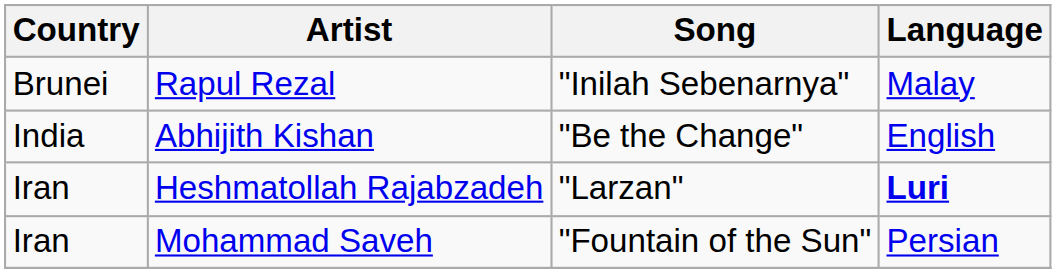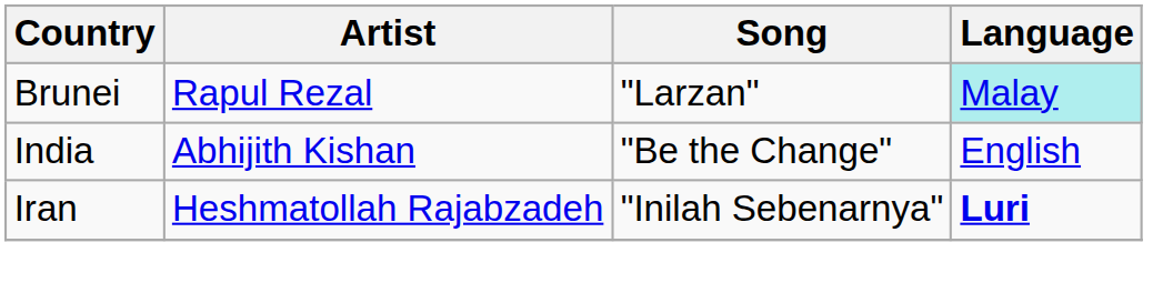 <table class="sortable wikitable">
 <tr>
 <th>Country</th>
 <th>Artist</th>
 <th>Song</th>
 <th>Language</th>
 </tr>
 <tr>
 <td>Brunei</td>
 <td><a href='#'>Rapul Rezal</a></td>
-<td>"Inilah Sebenarnya"</td>
-<td><a href='#'>Malay</a></td>
+<td>"Larzan"</td>
+<td style="background: paleturquoise;"><a href='#'>Malay</a></td>
 </tr>
 <tr>
 <td>India</td>
 <td><a href='#'>Abhijith Kishan</a></td>
 <td>"Be the Change"</td>
 <td><a href='#'>English</a></td>
 </tr>
 <tr>
 <td>Iran</td>
 <td><a href='#'>Heshmatollah Rajabzadeh</a></td>
-<td>"Larzan"</td>
+<td>"Inilah Sebenarnya"</td>
 <td><strong><a href='#'>Luri</a></strong></td>
-</tr>
-<tr>
-<td>Iran</td>
-<td><a href='#'>Mohammad Saveh</a></td>
-<td>"Fountain of the Sun"</td>
-<td><a href='#'>Persian</a></td>
 </tr>
 <tr>
 </tr>
 </table>
